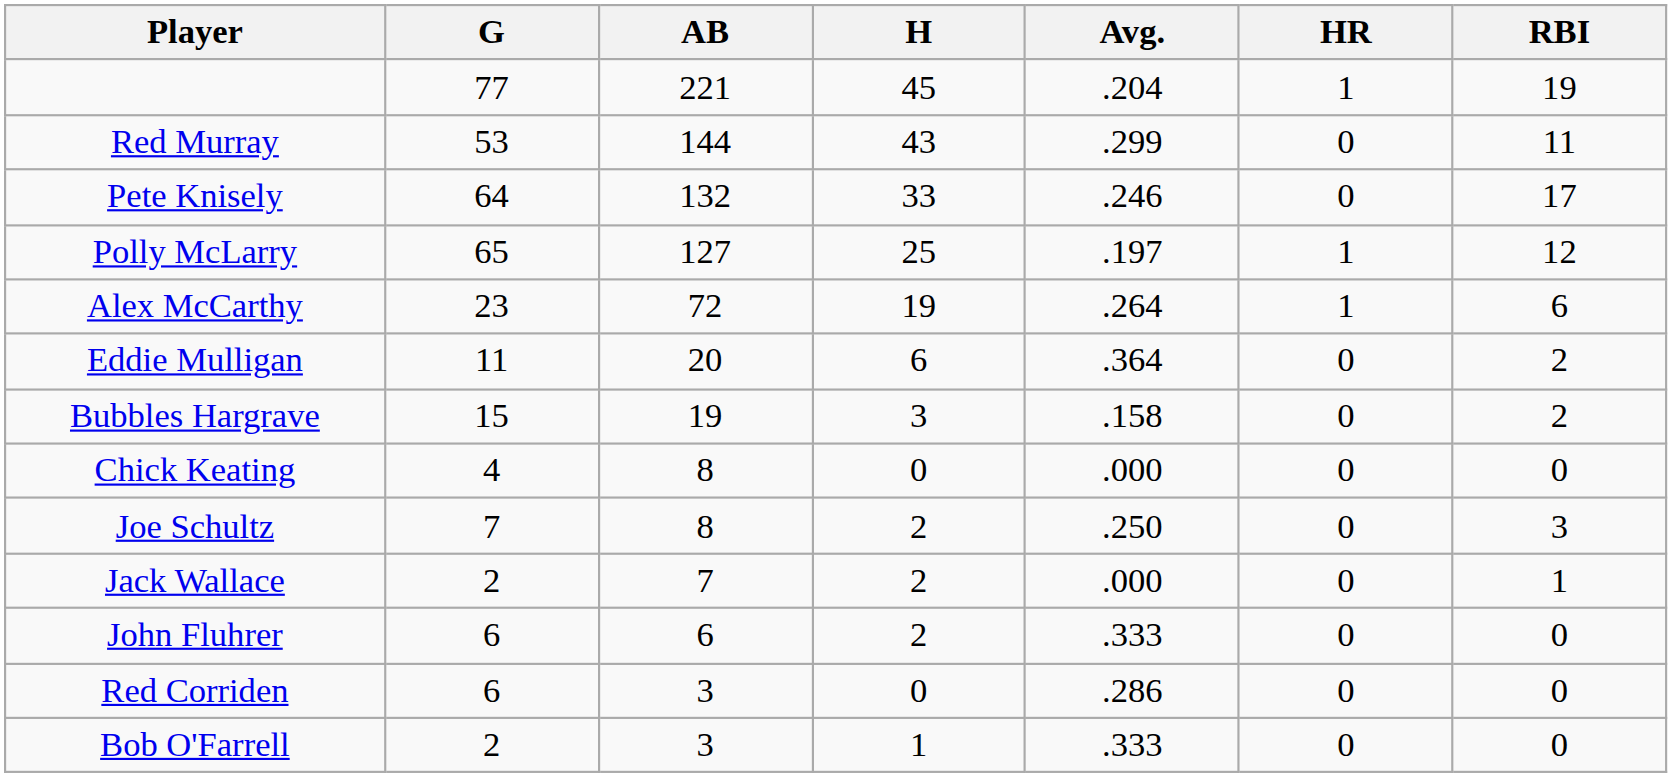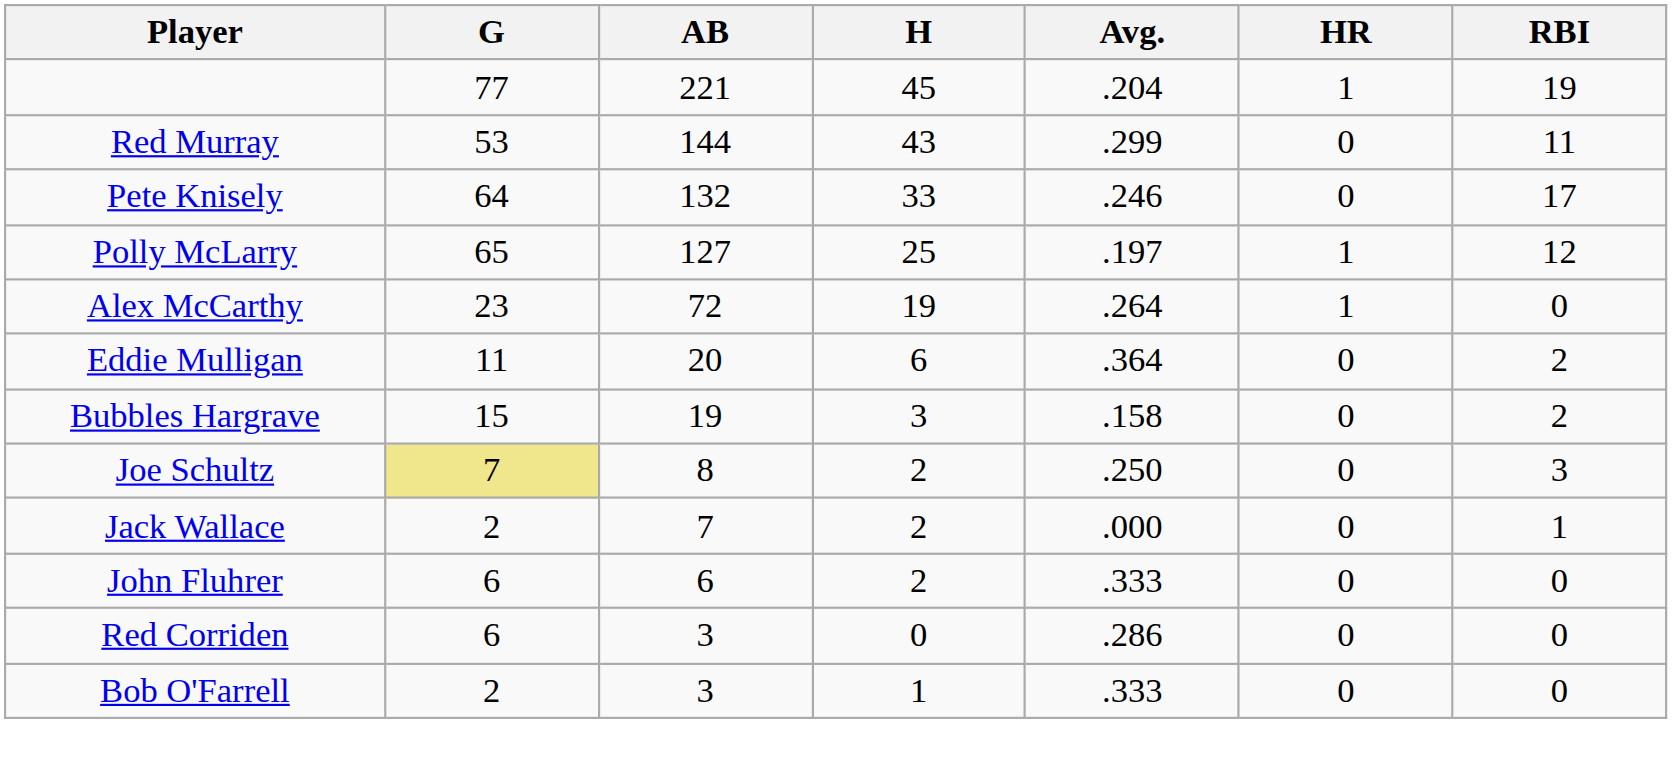 <table class="wikitable sortable">
 <tr>
 <th bgcolor="#DDDDFF" width="16%">Player</th>
 <th bgcolor="#DDDDFF" width="9%">G</th>
 <th bgcolor="#DDDDFF" width="9%">AB</th>
 <th bgcolor="#DDDDFF" width="9%">H</th>
 <th bgcolor="#DDDDFF" width="9%">Avg.</th>
 <th bgcolor="#DDDDFF" width="9%">HR</th>
 <th bgcolor="#DDDDFF" width="9%">RBI</th>
 </tr>
 <tr align="center">
 <td></td>
 <td>77</td>
 <td>221</td>
 <td>45</td>
 <td>.204</td>
 <td>1</td>
 <td>19</td>
 </tr>
 <tr align="center">
 <td><a href='#'>Red Murray</a></td>
 <td>53</td>
 <td>144</td>
 <td>43</td>
 <td>.299</td>
 <td>0</td>
 <td>11</td>
 </tr>
 <tr align=center>
 <td><a href='#'>Pete Knisely</a></td>
 <td>64</td>
 <td>132</td>
 <td>33</td>
 <td>.246</td>
 <td>0</td>
 <td>17</td>
 </tr>
 <tr align=center>
 <td><a href='#'>Polly McLarry</a></td>
 <td>65</td>
 <td>127</td>
 <td>25</td>
 <td>.197</td>
 <td>1</td>
 <td>12</td>
 </tr>
 <tr align=center>
 <td><a href='#'>Alex McCarthy</a></td>
 <td>23</td>
 <td>72</td>
 <td>19</td>
 <td>.264</td>
 <td>1</td>
-<td>6</td>
+<td>0</td>
 </tr>
 <tr align=center>
 <td><a href='#'>Eddie Mulligan</a></td>
 <td>11</td>
 <td>20</td>
 <td>6</td>
 <td>.364</td>
 <td>0</td>
 <td>2</td>
 </tr>
 <tr align=center>
 <td><a href='#'>Bubbles Hargrave</a></td>
 <td>15</td>
 <td>19</td>
 <td>3</td>
 <td>.158</td>
 <td>0</td>
 <td>2</td>
 </tr>
 <tr align=center>
-<td><a href='#'>Chick Keating</a></td>
-<td>4</td>
-<td>8</td>
-<td>0</td>
-<td>.000</td>
-<td>0</td>
-<td>0</td>
-</tr>
-<tr align=center>
 <td><a href='#'>Joe Schultz</a></td>
-<td>7</td>
+<td style="background: khaki;">7</td>
 <td>8</td>
 <td>2</td>
 <td>.250</td>
 <td>0</td>
 <td>3</td>
 </tr>
 <tr align=center>
 <td><a href='#'>Jack Wallace</a></td>
 <td>2</td>
 <td>7</td>
 <td>2</td>
 <td>.000</td>
 <td>0</td>
 <td>1</td>
 </tr>
 <tr align=center>
 <td><a href='#'>John Fluhrer</a></td>
 <td>6</td>
 <td>6</td>
 <td>2</td>
 <td>.333</td>
 <td>0</td>
 <td>0</td>
 </tr>
 <tr align=center>
 <td><a href='#'>Red Corriden</a></td>
 <td>6</td>
 <td>3</td>
 <td>0</td>
 <td>.286</td>
 <td>0</td>
 <td>0</td>
 </tr>
 <tr align=center>
 <td><a href='#'>Bob O'Farrell</a></td>
 <td>2</td>
 <td>3</td>
 <td>1</td>
 <td>.333</td>
 <td>0</td>
 <td>0</td>
 </tr>
 </table>
